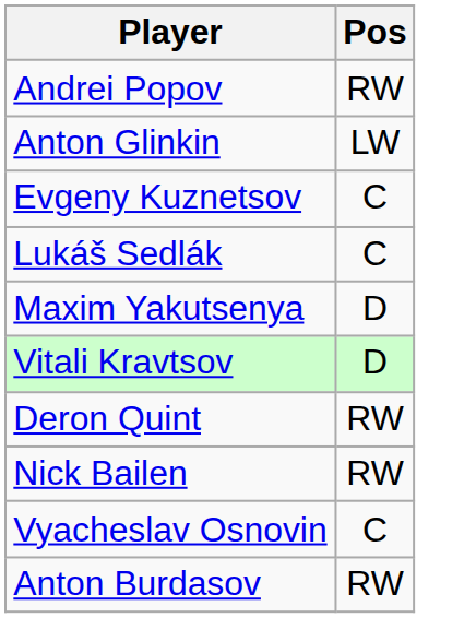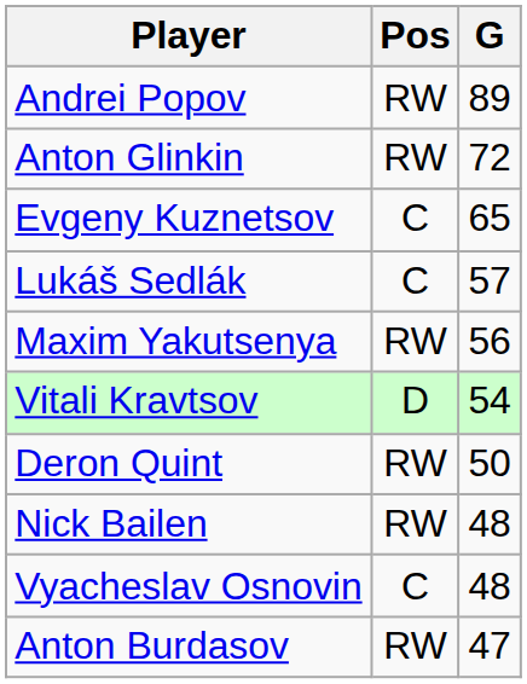 <table class="wikitable">
 <tr>
 <th>Player</th>
 <th>Pos</th>
+<th>G</th>
 </tr>
 <tr style="text-align:center;">
 <td style="text-align:left;"> <a href='#'>Andrei Popov</a></td>
 <td>RW</td>
+<td>89</td>
 </tr>
 <tr style="text-align:center;">
 <td style="text-align:left;"> <a href='#'>Anton Glinkin</a></td>
-<td>LW</td>
+<td>RW</td>
+<td>72</td>
 </tr>
 <tr style="text-align:center;">
 <td style="text-align:left;"> <a href='#'>Evgeny Kuznetsov</a></td>
 <td>C</td>
+<td>65</td>
 </tr>
 <tr style="text-align:center;">
 <td style="text-align:left;"> <a href='#'>Lukáš Sedlák</a></td>
 <td>C</td>
+<td>57</td>
 </tr>
 <tr style="text-align:center;">
 <td style="text-align:left;"> <a href='#'>Maxim Yakutsenya</a></td>
-<td>D</td>
+<td>RW</td>
+<td>56</td>
 </tr>
 <tr style="text-align:center;" bgcolor="#cfc">
 <td style="text-align:left;"> <a href='#'>Vitali Kravtsov</a></td>
 <td>D</td>
+<td>54</td>
 </tr>
 <tr style="text-align:center;">
 <td style="text-align:left;"> <a href='#'>Deron Quint</a></td>
 <td>RW</td>
+<td>50</td>
 </tr>
 <tr style="text-align:center;">
 <td style="text-align:left;"> <a href='#'>Nick Bailen</a></td>
 <td>RW</td>
+<td>48</td>
 </tr>
 <tr style="text-align:center;">
 <td style="text-align:left;"> <a href='#'>Vyacheslav Osnovin</a></td>
 <td>C</td>
+<td>48</td>
 </tr>
 <tr style="text-align:center;">
 <td style="text-align:left;"> <a href='#'>Anton Burdasov</a></td>
 <td>RW</td>
+<td>47</td>
 </tr>
 </table>
